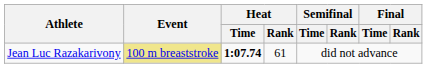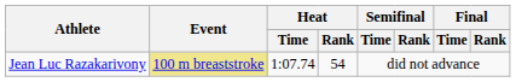 <table class=wikitable style="font-size:90%">
 <tr>
 <th rowspan="2">Athlete</th>
 <th rowspan="2">Event</th>
 <th colspan="2">Heat</th>
 <th colspan="2">Semifinal</th>
 <th colspan="2">Final</th>
 </tr>
 <tr style="font-size:95%">
 <th>Time</th>
 <th>Rank</th>
 <th>Time</th>
 <th>Rank</th>
 <th>Time</th>
 <th>Rank</th>
 </tr>
 <tr align=center>
 <td align=left><a href='#'>Jean Luc Razakarivony</a></td>
 <td align=left style="background: khaki;"><a href='#'>100 m breaststroke</a></td>
-<td><strong>1:07.74</strong></td>
-<td>61</td>
+<td>1:07.74</td>
+<td>54</td>
 <td colspan=4>did not advance</td>
 </tr>
 </table>
